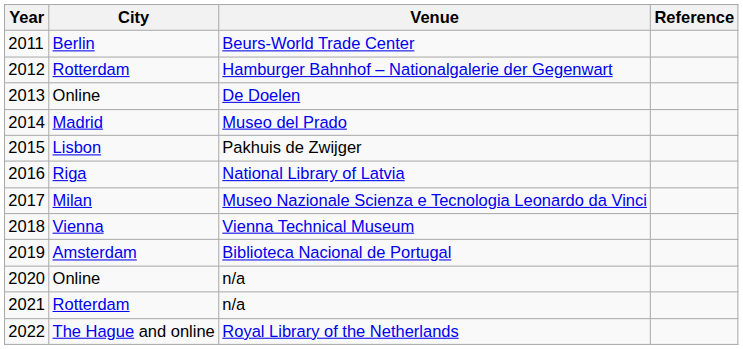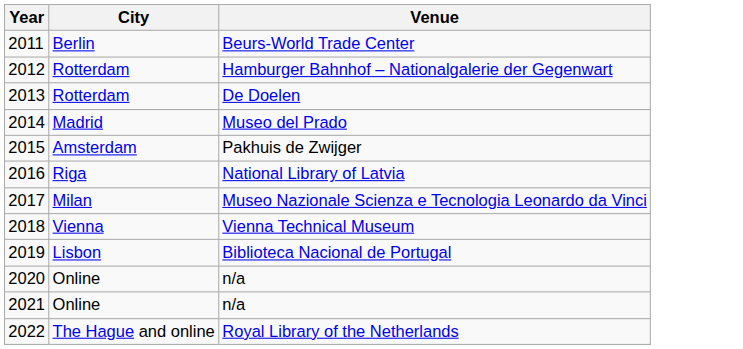 <table class="wikitable" text-align:left;">
 <tr>
 <th>Year</th>
 <th>City</th>
 <th>Venue</th>
-<th>Reference</th>
 </tr>
 <tr>
 <td>2011</td>
 <td><a href='#'>Berlin</a></td>
 <td><a href='#'>Beurs-World Trade Center</a></td>
-<td></td>
 </tr>
 <tr>
 <td>2012</td>
 <td><a href='#'>Rotterdam</a></td>
 <td><a href='#'>Hamburger Bahnhof – Nationalgalerie der Gegenwart</a></td>
-<td></td>
 </tr>
 <tr>
 <td>2013</td>
-<td>Online</td>
+<td><a href='#'>Rotterdam</a></td>
 <td><a href='#'>De Doelen</a></td>
-<td></td>
 </tr>
 <tr>
 <td>2014</td>
 <td><a href='#'>Madrid</a></td>
 <td><a href='#'>Museo del Prado</a></td>
-<td></td>
 </tr>
 <tr>
 <td>2015</td>
-<td><a href='#'>Lisbon</a></td>
+<td><a href='#'>Amsterdam</a></td>
 <td>Pakhuis de Zwijger</td>
-<td></td>
 </tr>
 <tr>
 <td>2016</td>
 <td><a href='#'>Riga</a></td>
 <td><a href='#'>National Library of Latvia</a></td>
-<td></td>
 </tr>
 <tr>
 <td>2017</td>
 <td><a href='#'>Milan</a></td>
 <td><a href='#'>Museo Nazionale Scienza e Tecnologia Leonardo da Vinci</a></td>
-<td></td>
 </tr>
 <tr>
 <td>2018</td>
 <td><a href='#'>Vienna</a></td>
 <td><a href='#'>Vienna Technical Museum</a></td>
-<td></td>
 </tr>
 <tr>
 <td>2019</td>
-<td><a href='#'>Amsterdam</a></td>
+<td><a href='#'>Lisbon</a></td>
 <td><a href='#'>Biblioteca Nacional de Portugal</a></td>
-<td></td>
 </tr>
 <tr>
 <td>2020</td>
 <td>Online</td>
 <td>n/a</td>
-<td></td>
 </tr>
 <tr>
 <td>2021</td>
-<td><a href='#'>Rotterdam</a></td>
+<td>Online</td>
 <td>n/a</td>
-<td></td>
 </tr>
 <tr>
 <td>2022</td>
 <td><a href='#'>The Hague</a> and online</td>
 <td><a href='#'>Royal Library of the Netherlands</a></td>
-<td></td>
 </tr>
 </table>
